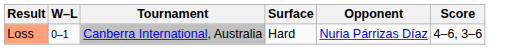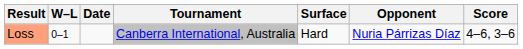 <table class="sortable wikitable">
 <tr>
 <th>Result</th>
 <th class="unsortable">W–L</th>
+<th>Date</th>
 <th>Tournament</th>
 <th>Surface</th>
 <th>Opponent</th>
 <th class="unsortable">Score</th>
 </tr>
 <tr>
 <td bgcolor=FFA07A>Loss</td>
 <td><small>0–1</small></td>
+<td><a href='#'></a></td>
 <td bgcolor=silver><a href='#'>Canberra International</a>, Australia</td>
 <td>Hard</td>
 <td> <a href='#'>Nuria Párrizas Díaz</a></td>
 <td>4–6, 3–6</td>
 </tr>
 </table>
